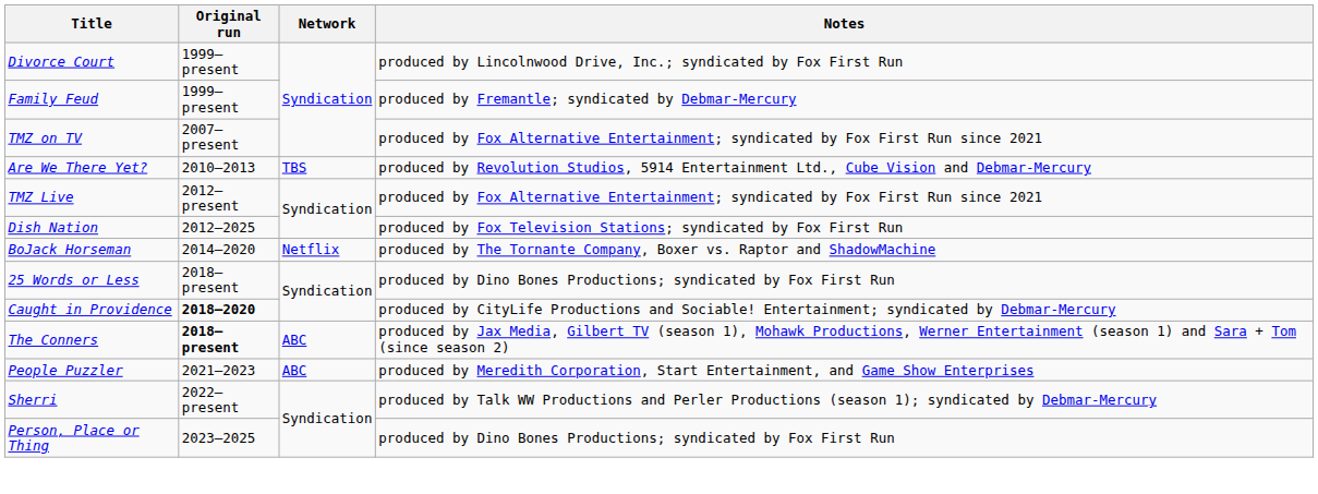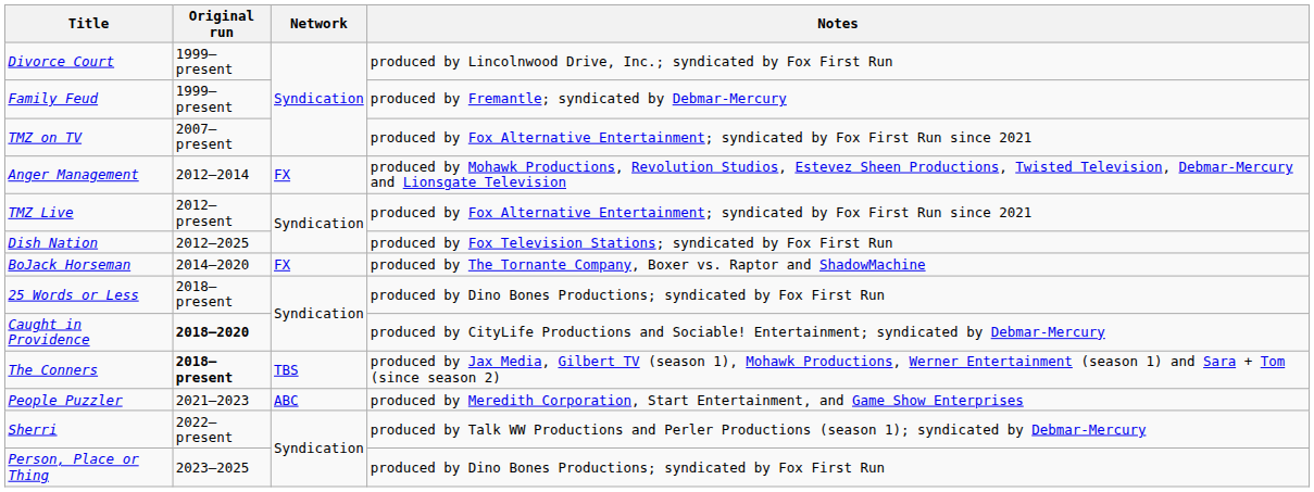 <table class="wikitable sortable">
 <tr>
 <th>Title</th>
 <th>Original run</th>
 <th>Network</th>
 <th>Notes</th>
 </tr>
 <tr>
 <td><em><a href='#'>Divorce Court</a></em></td>
 <td>1999–present</td>
 <td rowspan="3"><a href='#'>Syndication</a></td>
 <td>produced by Lincolnwood Drive, Inc.; syndicated by Fox First Run</td>
 </tr>
 <tr>
 <td><em><a href='#'>Family Feud</a></em></td>
 <td>1999–present</td>
 <td>produced by <a href='#'>Fremantle</a>; syndicated by <a href='#'>Debmar-Mercury</a></td>
 </tr>
 <tr>
 <td><em><a href='#'>TMZ on TV</a></em></td>
 <td>2007–present</td>
 <td>produced by <a href='#'>Fox Alternative Entertainment</a>; syndicated by Fox First Run since 2021</td>
 </tr>
 <tr>
-<td><em><a href='#'>Are We There Yet?</a></em></td>
-<td>2010–2013</td>
-<td><a href='#'>TBS</a></td>
-<td>produced by <a href='#'>Revolution Studios</a>, 5914 Entertainment Ltd., <a href='#'>Cube Vision</a> and <a href='#'>Debmar-Mercury</a></td>
+<td><em><a href='#'>Anger Management</a></em></td>
+<td>2012–2014</td>
+<td><a href='#'>FX</a></td>
+<td>produced by <a href='#'>Mohawk Productions</a>, <a href='#'>Revolution Studios</a>, <a href='#'>Estevez Sheen Productions</a>, <a href='#'>Twisted Television</a>, <a href='#'>Debmar-Mercury</a> and <a href='#'>Lionsgate Television</a></td>
 </tr>
 <tr>
 <td><em><a href='#'>TMZ Live</a></em></td>
 <td>2012–present</td>
 <td rowspan="2">Syndication</td>
 <td>produced by <a href='#'>Fox Alternative Entertainment</a>; syndicated by Fox First Run since 2021</td>
 </tr>
 <tr>
 <td><em><a href='#'>Dish Nation</a></em></td>
 <td>2012–2025</td>
 <td>produced by <a href='#'>Fox Television Stations</a>; syndicated by Fox First Run</td>
 </tr>
 <tr>
 <td><em><a href='#'>BoJack Horseman</a></em></td>
 <td>2014–2020</td>
-<td><a href='#'>Netflix</a></td>
+<td><a href='#'>FX</a></td>
 <td>produced by <a href='#'>The Tornante Company</a>, Boxer vs. Raptor and <a href='#'>ShadowMachine</a></td>
 </tr>
 <tr>
 <td><em><a href='#'>25 Words or Less</a></em></td>
 <td>2018–present</td>
 <td rowspan="2">Syndication</td>
 <td>produced by Dino Bones Productions; syndicated by Fox First Run</td>
 </tr>
 <tr>
 <td><em><a href='#'>Caught in Providence</a></em></td>
 <td><strong>2018–2020</strong></td>
 <td>produced by CityLife Productions and Sociable! Entertainment; syndicated by <a href='#'>Debmar-Mercury</a></td>
 </tr>
 <tr>
 <td><em><a href='#'>The Conners</a></em></td>
 <td><strong>2018–present</strong></td>
-<td><a href='#'>ABC</a></td>
+<td><a href='#'>TBS</a></td>
 <td>produced by <a href='#'>Jax Media</a>, <a href='#'>Gilbert TV</a> (season 1), <a href='#'>Mohawk Productions</a>, <a href='#'>Werner Entertainment</a> (season 1) and <a href='#'>Sara</a> + <a href='#'>Tom</a> (since season 2)</td>
 </tr>
 <tr>
 <td><em><a href='#'>People Puzzler</a></em></td>
 <td>2021–2023</td>
 <td><a href='#'>ABC</a></td>
 <td>produced by <a href='#'>Meredith Corporation</a>, Start Entertainment, and <a href='#'>Game Show Enterprises</a></td>
 </tr>
 <tr>
 <td><em><a href='#'>Sherri</a></em></td>
 <td>2022–present</td>
 <td rowspan="2">Syndication</td>
 <td>produced by Talk WW Productions and Perler Productions (season 1); syndicated by <a href='#'>Debmar-Mercury</a></td>
 </tr>
 <tr>
 <td><em><a href='#'>Person, Place or Thing</a></em></td>
 <td>2023–2025</td>
 <td>produced by Dino Bones Productions; syndicated by Fox First Run</td>
 </tr>
 </table>
